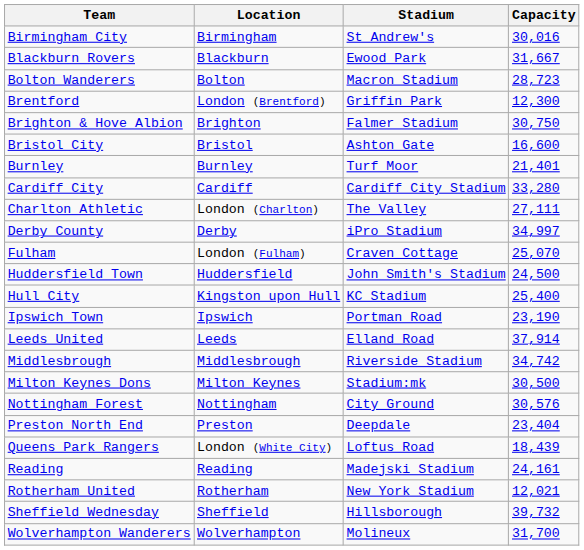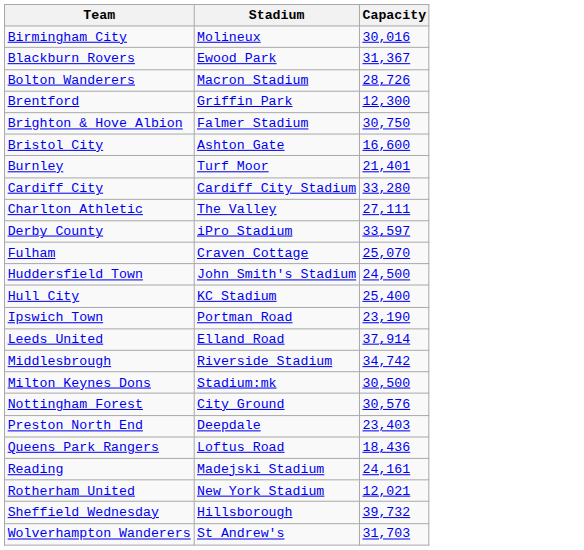 <table class="wikitable sortable">
 <tr>
 <th>Team</th>
-<th>Location</th>
 <th>Stadium</th>
 <th>Capacity</th>
 </tr>
 <tr>
 <td><a href='#'>Birmingham City</a></td>
-<td><a href='#'>Birmingham</a></td>
-<td><a href='#'>St Andrew's</a></td>
+<td><a href='#'>Molineux</a></td>
 <td><a href='#'>30,016</a></td>
 </tr>
 <tr>
 <td><a href='#'>Blackburn Rovers</a></td>
-<td><a href='#'>Blackburn</a></td>
 <td><a href='#'>Ewood Park</a></td>
-<td><a href='#'>31,667</a></td>
+<td><a href='#'>31,367</a></td>
 </tr>
 <tr>
 <td><a href='#'>Bolton Wanderers</a></td>
-<td><a href='#'>Bolton</a></td>
 <td><a href='#'>Macron Stadium</a></td>
-<td><a href='#'>28,723</a></td>
+<td><a href='#'>28,726</a></td>
 </tr>
 <tr>
 <td><a href='#'>Brentford</a></td>
-<td><a href='#'>London</a> <small>(<a href='#'>Brentford</a>)</small></td>
 <td><a href='#'>Griffin Park</a></td>
 <td><a href='#'>12,300</a></td>
 </tr>
 <tr>
 <td><a href='#'>Brighton & Hove Albion</a></td>
-<td><a href='#'>Brighton</a></td>
 <td><a href='#'>Falmer Stadium</a></td>
 <td><a href='#'>30,750</a></td>
 </tr>
 <tr>
 <td><a href='#'>Bristol City</a></td>
-<td><a href='#'>Bristol</a></td>
 <td><a href='#'>Ashton Gate</a></td>
 <td><a href='#'>16,600</a></td>
 </tr>
 <tr>
-<td><a href='#'>Burnley</a></td>
 <td><a href='#'>Burnley</a></td>
 <td><a href='#'>Turf Moor</a></td>
 <td><a href='#'>21,401</a></td>
 </tr>
 <tr>
 <td><a href='#'>Cardiff City</a></td>
-<td><a href='#'>Cardiff</a></td>
 <td><a href='#'>Cardiff City Stadium</a></td>
 <td><a href='#'>33,280</a></td>
 </tr>
 <tr>
 <td><a href='#'>Charlton Athletic</a></td>
-<td>London <small>(<a href='#'>Charlton</a>)</small></td>
 <td><a href='#'>The Valley</a></td>
 <td><a href='#'>27,111</a></td>
 </tr>
 <tr>
 <td><a href='#'>Derby County</a></td>
-<td><a href='#'>Derby</a></td>
 <td><a href='#'>iPro Stadium</a></td>
-<td><a href='#'>34,997</a></td>
+<td><a href='#'>33,597</a></td>
 </tr>
 <tr>
 <td><a href='#'>Fulham</a></td>
-<td>London <small>(<a href='#'>Fulham</a>)</small></td>
 <td><a href='#'>Craven Cottage</a></td>
 <td><a href='#'>25,070</a></td>
 </tr>
 <tr>
 <td><a href='#'>Huddersfield Town</a></td>
-<td><a href='#'>Huddersfield</a></td>
 <td><a href='#'>John Smith's Stadium</a></td>
 <td><a href='#'>24,500</a></td>
 </tr>
 <tr>
 <td><a href='#'>Hull City</a></td>
-<td><a href='#'>Kingston upon Hull</a></td>
 <td><a href='#'>KC Stadium</a></td>
 <td><a href='#'>25,400</a></td>
 </tr>
 <tr>
 <td><a href='#'>Ipswich Town</a></td>
-<td><a href='#'>Ipswich</a></td>
 <td><a href='#'>Portman Road</a></td>
 <td><a href='#'>23,190</a></td>
 </tr>
 <tr>
 <td><a href='#'>Leeds United</a></td>
-<td><a href='#'>Leeds</a></td>
 <td><a href='#'>Elland Road</a></td>
 <td><a href='#'>37,914</a></td>
 </tr>
 <tr>
-<td><a href='#'>Middlesbrough</a></td>
 <td><a href='#'>Middlesbrough</a></td>
 <td><a href='#'>Riverside Stadium</a></td>
 <td><a href='#'>34,742</a></td>
 </tr>
 <tr>
 <td><a href='#'>Milton Keynes Dons</a></td>
-<td><a href='#'>Milton Keynes</a></td>
 <td><a href='#'>Stadium:mk</a></td>
 <td><a href='#'>30,500</a></td>
 </tr>
 <tr>
 <td><a href='#'>Nottingham Forest</a></td>
-<td><a href='#'>Nottingham</a></td>
 <td><a href='#'>City Ground</a></td>
 <td><a href='#'>30,576</a></td>
 </tr>
 <tr>
 <td><a href='#'>Preston North End</a></td>
-<td><a href='#'>Preston</a></td>
 <td><a href='#'>Deepdale</a></td>
-<td><a href='#'>23,404</a></td>
+<td><a href='#'>23,403</a></td>
 </tr>
 <tr>
 <td><a href='#'>Queens Park Rangers</a></td>
-<td>London <small>(<a href='#'>White City</a>)</small></td>
 <td><a href='#'>Loftus Road</a></td>
-<td><a href='#'>18,439</a></td>
+<td><a href='#'>18,436</a></td>
 </tr>
 <tr>
-<td><a href='#'>Reading</a></td>
 <td><a href='#'>Reading</a></td>
 <td><a href='#'>Madejski Stadium</a></td>
 <td><a href='#'>24,161</a></td>
 </tr>
 <tr>
 <td><a href='#'>Rotherham United</a></td>
-<td><a href='#'>Rotherham</a></td>
 <td><a href='#'>New York Stadium</a></td>
 <td><a href='#'>12,021</a></td>
 </tr>
 <tr>
 <td><a href='#'>Sheffield Wednesday</a></td>
-<td><a href='#'>Sheffield</a></td>
 <td><a href='#'>Hillsborough</a></td>
 <td><a href='#'>39,732</a></td>
 </tr>
 <tr>
 <td><a href='#'>Wolverhampton Wanderers</a></td>
-<td><a href='#'>Wolverhampton</a></td>
-<td><a href='#'>Molineux</a></td>
-<td><a href='#'>31,700</a></td>
+<td><a href='#'>St Andrew's</a></td>
+<td><a href='#'>31,703</a></td>
 </tr>
 </table>
